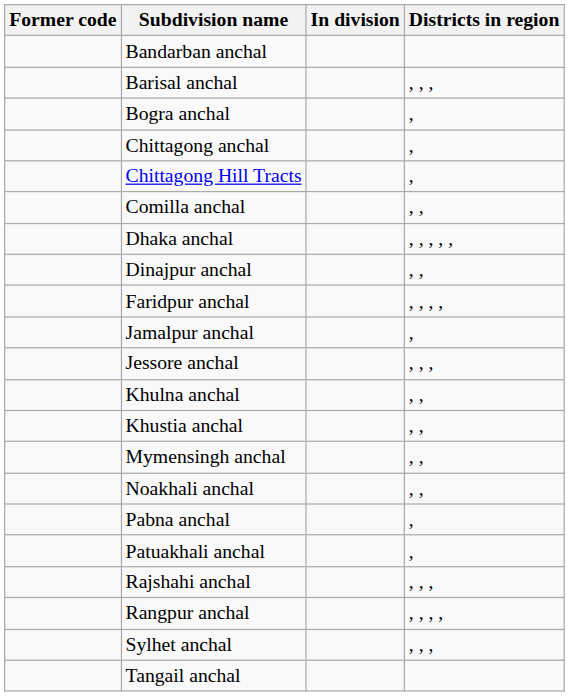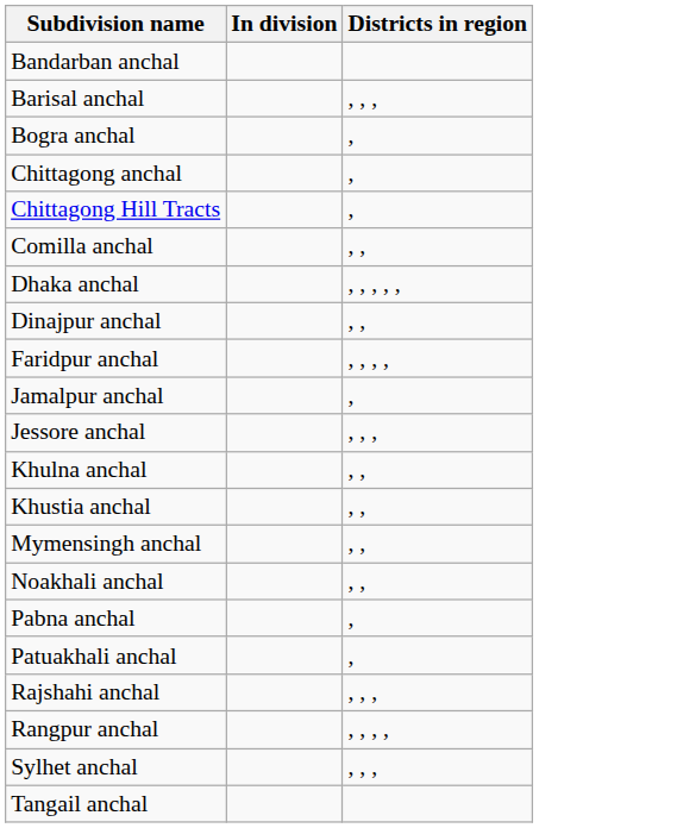 <table class="wikitable sortable mw-collapsible">
 <tr>
-<th>Former code</th>
 <th>Subdivision name</th>
 <th>In division</th>
 <th class="unsortable">Districts in region</th>
 </tr>
 <tr>
-<td></td>
 <td>Bandarban anchal</td>
 <td><a href='#'></a></td>
 <td><a href='#'></a></td>
 </tr>
 <tr>
-<td></td>
 <td>Barisal anchal</td>
 <td><a href='#'></a></td>
 <td><a href='#'></a>, <a href='#'></a>, <a href='#'></a>, <a href='#'></a></td>
 </tr>
 <tr>
-<td></td>
 <td>Bogra anchal</td>
 <td><a href='#'></a></td>
 <td><a href='#'></a>, <a href='#'></a></td>
 </tr>
 <tr>
-<td></td>
 <td>Chittagong anchal</td>
 <td><a href='#'></a></td>
 <td><a href='#'></a>, <a href='#'></a></td>
 </tr>
 <tr>
-<td></td>
 <td><a href='#'>Chittagong Hill Tracts</a></td>
 <td><a href='#'></a></td>
 <td><a href='#'></a>, <a href='#'></a></td>
 </tr>
 <tr>
-<td></td>
 <td>Comilla anchal</td>
 <td><a href='#'></a></td>
 <td><a href='#'></a>, <a href='#'></a>, <a href='#'></a></td>
 </tr>
 <tr>
-<td></td>
 <td>Dhaka anchal</td>
 <td><a href='#'></a></td>
 <td><a href='#'></a>, <a href='#'></a>, <a href='#'></a>, <a href='#'></a>, <a href='#'></a>, <a href='#'></a></td>
 </tr>
 <tr>
-<td></td>
 <td>Dinajpur anchal</td>
 <td><a href='#'></a></td>
 <td><a href='#'></a>, <a href='#'></a>, <a href='#'></a></td>
 </tr>
 <tr>
-<td></td>
 <td>Faridpur anchal</td>
 <td><a href='#'></a></td>
 <td><a href='#'></a>, <a href='#'></a>, <a href='#'></a>, <a href='#'></a>, <a href='#'></a></td>
 </tr>
 <tr>
-<td></td>
 <td>Jamalpur anchal</td>
 <td><a href='#'></a></td>
 <td><a href='#'></a>, <a href='#'></a></td>
 </tr>
 <tr>
-<td></td>
 <td>Jessore anchal</td>
 <td><a href='#'></a></td>
 <td><a href='#'></a>, <a href='#'></a>, <a href='#'></a>, <a href='#'></a></td>
 </tr>
 <tr>
-<td></td>
 <td>Khulna anchal</td>
 <td><a href='#'></a></td>
 <td><a href='#'></a>, <a href='#'></a>, <a href='#'></a></td>
 </tr>
 <tr>
-<td></td>
 <td>Khustia anchal</td>
 <td><a href='#'></a></td>
 <td><a href='#'></a>, <a href='#'></a>, <a href='#'></a></td>
 </tr>
 <tr>
-<td></td>
 <td>Mymensingh anchal</td>
 <td><a href='#'></a></td>
 <td><a href='#'></a>, <a href='#'></a>, <a href='#'></a></td>
 </tr>
 <tr>
-<td></td>
 <td>Noakhali anchal</td>
 <td><a href='#'></a></td>
 <td><a href='#'></a>, <a href='#'></a>, <a href='#'></a></td>
 </tr>
 <tr>
-<td></td>
 <td>Pabna anchal</td>
 <td><a href='#'></a></td>
 <td><a href='#'></a>, <a href='#'></a></td>
 </tr>
 <tr>
-<td></td>
 <td>Patuakhali anchal</td>
 <td><a href='#'></a></td>
 <td><a href='#'></a>, <a href='#'></a></td>
 </tr>
 <tr>
-<td></td>
 <td>Rajshahi anchal</td>
 <td><a href='#'></a></td>
 <td><a href='#'></a>, <a href='#'></a>, <a href='#'></a>, <a href='#'></a></td>
 </tr>
 <tr>
-<td></td>
 <td>Rangpur anchal</td>
 <td><a href='#'></a></td>
 <td><a href='#'></a>, <a href='#'></a>, <a href='#'></a>, <a href='#'></a>, <a href='#'></a></td>
 </tr>
 <tr>
-<td></td>
 <td>Sylhet anchal</td>
 <td><a href='#'></a></td>
 <td><a href='#'></a>, <a href='#'></a>, <a href='#'></a>, <a href='#'></a></td>
 </tr>
 <tr>
-<td></td>
 <td>Tangail anchal</td>
 <td><a href='#'></a></td>
 <td><a href='#'></a></td>
 </tr>
 </table>
